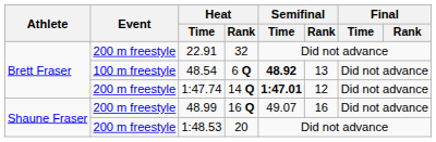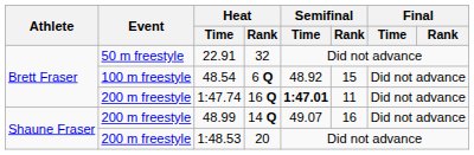 <table class=wikitable style="font-size:90%">
 <tr>
 <th rowspan="2">Athlete</th>
 <th rowspan="2">Event</th>
 <th colspan="2">Heat</th>
 <th colspan="2">Semifinal</th>
 <th colspan="2">Final</th>
 </tr>
 <tr style="font-size:95%">
 <th>Time</th>
 <th>Rank</th>
 <th>Time</th>
 <th>Rank</th>
 <th>Time</th>
 <th>Rank</th>
 </tr>
 <tr align=center>
 <td align=left rowspan=3><a href='#'>Brett Fraser</a></td>
-<td align=left><a href='#'>200 m freestyle</a></td>
+<td align=left><a href='#'>50 m freestyle</a></td>
 <td>22.91</td>
 <td>32</td>
 <td colspan=4>Did not advance</td>
 </tr>
 <tr align=center>
 <td align=left><a href='#'>100 m freestyle</a></td>
 <td>48.54</td>
 <td>6 <strong>Q</strong></td>
-<td><strong>48.92</strong></td>
-<td>13</td>
+<td>48.92</td>
+<td>15</td>
 <td colspan=2>Did not advance</td>
 </tr>
 <tr align=center>
 <td align=left><a href='#'>200 m freestyle</a></td>
 <td>1:47.74</td>
-<td>14 <strong>Q</strong></td>
+<td>16 <strong>Q</strong></td>
 <td><strong>1:47.01</strong></td>
-<td>12</td>
+<td>11</td>
 <td colspan=2>Did not advance</td>
 </tr>
 <tr align=center>
 <td align=left rowspan=2><a href='#'>Shaune Fraser</a></td>
 <td align=left><a href='#'>200 m freestyle</a></td>
 <td>48.99</td>
-<td>16 <strong>Q</strong></td>
+<td>14 <strong>Q</strong></td>
 <td>49.07</td>
 <td>16</td>
 <td colspan=2>Did not advance</td>
 </tr>
 <tr align=center>
 <td align=left><a href='#'>200 m freestyle</a></td>
 <td>1:48.53</td>
 <td>20</td>
 <td colspan=4>Did not advance</td>
 </tr>
 </table>
